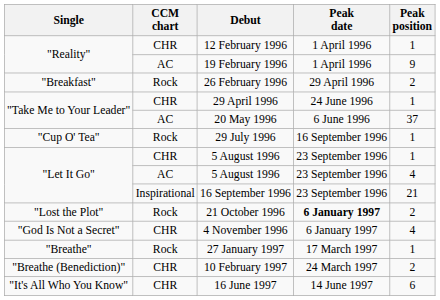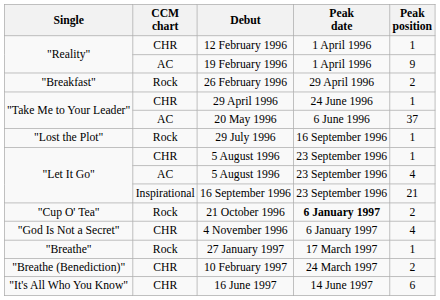 <table class="wikitable" style="text-align:center;">
 <tr>
 <th>Single</th>
 <th>CCM<br>chart</th>
 <th>Debut</th>
 <th>Peak<br>date</th>
 <th>Peak<br>position</th>
 </tr>
 <tr>
 <td rowspan="2">"Reality"</td>
 <td>CHR</td>
 <td>12 February 1996</td>
 <td>1 April 1996</td>
 <td>1</td>
 </tr>
 <tr>
 <td>AC</td>
 <td>19 February 1996</td>
 <td>1 April 1996</td>
 <td>9</td>
 </tr>
 <tr>
 <td>"Breakfast"</td>
 <td>Rock</td>
 <td>26 February 1996</td>
 <td>29 April 1996</td>
 <td>2</td>
 </tr>
 <tr>
 <td rowspan="2">"Take Me to Your Leader"</td>
 <td>CHR</td>
 <td>29 April 1996</td>
 <td>24 June 1996</td>
 <td>1</td>
 </tr>
 <tr>
 <td>AC</td>
 <td>20 May 1996</td>
 <td>6 June 1996</td>
 <td>37</td>
 </tr>
 <tr>
-<td>"Cup O' Tea"</td>
+<td>"Lost the Plot"</td>
 <td>Rock</td>
 <td>29 July 1996</td>
 <td>16 September 1996</td>
 <td>1</td>
 </tr>
 <tr>
 <td rowspan="3">"Let It Go"</td>
 <td>CHR</td>
 <td>5 August 1996</td>
 <td>23 September 1996</td>
 <td>1</td>
 </tr>
 <tr>
 <td>AC</td>
 <td>5 August 1996</td>
 <td>23 September 1996</td>
 <td>4</td>
 </tr>
 <tr>
 <td>Inspirational</td>
 <td>16 September 1996</td>
 <td>23 September 1996</td>
 <td>21</td>
 </tr>
 <tr>
-<td>"Lost the Plot"</td>
+<td>"Cup O' Tea"</td>
 <td>Rock</td>
 <td>21 October 1996</td>
 <td><strong>6 January 1997</strong></td>
 <td>2</td>
 </tr>
 <tr>
 <td>"God Is Not a Secret"</td>
 <td>CHR</td>
 <td>4 November 1996</td>
 <td>6 January 1997</td>
 <td>4</td>
 </tr>
 <tr>
 <td>"Breathe"</td>
 <td>Rock</td>
 <td>27 January 1997</td>
 <td>17 March 1997</td>
 <td>1</td>
 </tr>
 <tr>
 <td>"Breathe (Benediction)"</td>
 <td>CHR</td>
 <td>10 February 1997</td>
 <td>24 March 1997</td>
 <td>2</td>
 </tr>
 <tr>
 <td>"It's All Who You Know"</td>
 <td>CHR</td>
 <td>16 June 1997</td>
 <td>14 June 1997</td>
 <td>6</td>
 </tr>
 </table>
